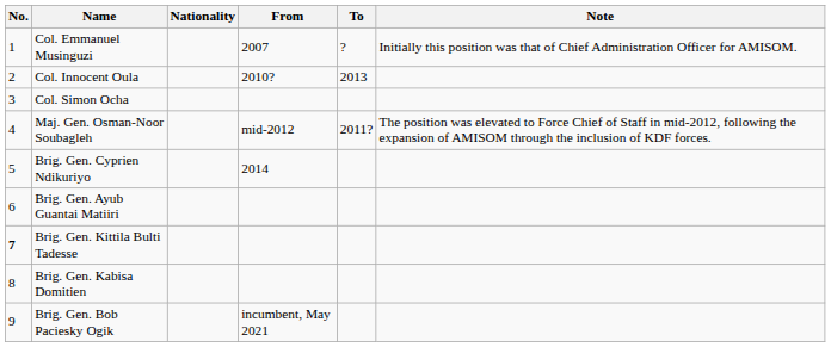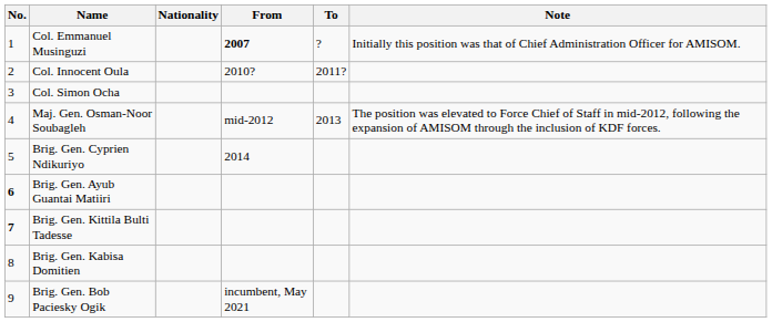 <table class="wikitable" style="font-size:90%; text-align:left;">
 <tr>
 <th>No.</th>
 <th>Name</th>
 <th>Nationality</th>
 <th>From</th>
 <th>To</th>
 <th>Note</th>
 </tr>
 <tr>
 <td>1</td>
 <td>Col. Emmanuel Musinguzi</td>
 <td></td>
-<td>2007</td>
+<td><strong>2007</strong></td>
 <td>?</td>
 <td>Initially this position was that of Chief Administration Officer for AMISOM.</td>
 </tr>
 <tr>
 <td>2</td>
 <td>Col. Innocent Oula</td>
 <td></td>
 <td>2010?</td>
-<td>2013</td>
+<td>2011?</td>
 <td></td>
 </tr>
 <tr>
 <td>3</td>
 <td>Col. Simon Ocha</td>
 <td></td>
 <td></td>
 <td></td>
 <td></td>
 </tr>
 <tr>
 <td>4</td>
 <td>Maj. Gen. Osman-Noor Soubagleh</td>
 <td></td>
 <td>mid-2012</td>
-<td>2011?</td>
+<td>2013</td>
 <td>The position was elevated to Force Chief of Staff in mid-2012, following the expansion of AMISOM through the inclusion of KDF forces.</td>
 </tr>
 <tr>
 <td>5</td>
 <td>Brig. Gen. Cyprien Ndikuriyo</td>
 <td></td>
 <td>2014</td>
 <td></td>
 <td></td>
 </tr>
 <tr>
-<td>6</td>
+<td><strong>6</strong></td>
 <td>Brig. Gen. Ayub Guantai Matiiri</td>
 <td></td>
 <td></td>
 <td></td>
 </tr>
 <tr>
 <td><strong>7</strong></td>
 <td>Brig. Gen. Kittila Bulti Tadesse</td>
 <td></td>
 <td></td>
 <td></td>
 <td></td>
 </tr>
 <tr>
 <td>8</td>
 <td>Brig. Gen. Kabisa Domitien</td>
 <td></td>
 <td></td>
 <td></td>
 <td></td>
 </tr>
 <tr>
 <td>9</td>
 <td>Brig. Gen. Bob Paciesky Ogik</td>
 <td></td>
 <td>incumbent, May 2021</td>
 <td></td>
 <td></td>
 </tr>
 </table>
